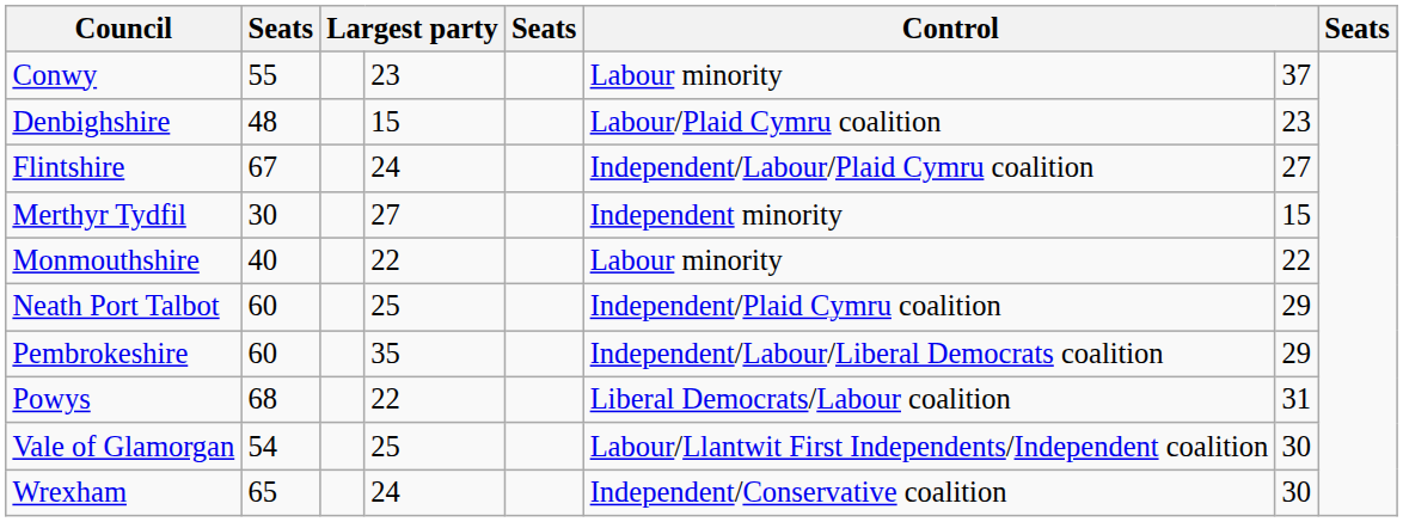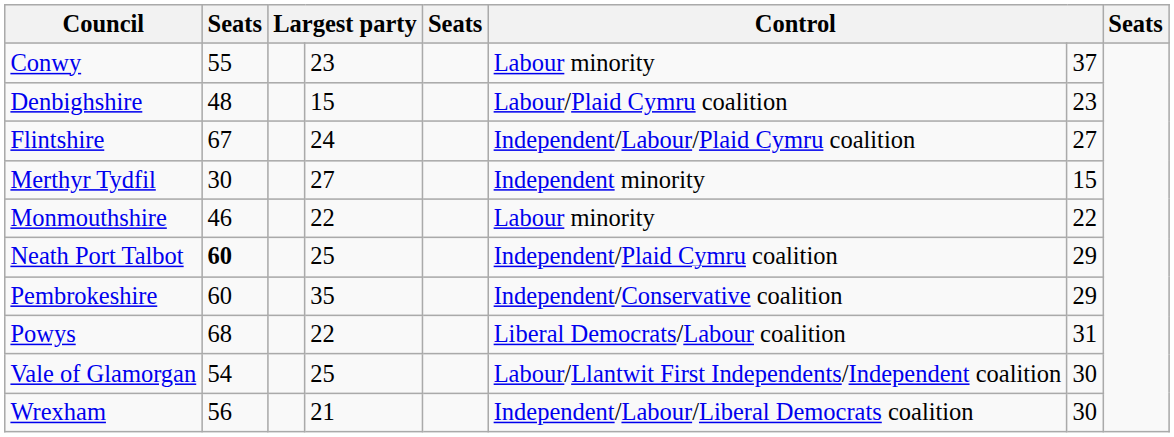 <table class="wikitable sortable">
 <tr>
 <th>Council</th>
 <th>Seats</th>
 <th colspan=2>Largest party</th>
 <th>Seats</th>
 <th colspan=2>Control</th>
 <th>Seats</th>
 </tr>
 <tr>
 <td><a href='#'>Conwy</a></td>
 <td>55</td>
 <td></td>
 <td>23</td>
 <td bgcolor=></td>
 <td><a href='#'>Labour</a> minority</td>
 <td>37</td>
 </tr>
 <tr>
 <td><a href='#'>Denbighshire</a></td>
 <td>48</td>
 <td></td>
 <td>15</td>
 <td bgcolor=></td>
 <td><a href='#'>Labour</a>/<a href='#'>Plaid Cymru</a> coalition</td>
 <td>23</td>
 </tr>
 <tr>
 <td><a href='#'>Flintshire</a></td>
 <td>67</td>
 <td></td>
 <td>24</td>
 <td bgcolor=></td>
 <td><a href='#'>Independent</a>/<a href='#'>Labour</a>/<a href='#'>Plaid Cymru</a> coalition</td>
 <td>27</td>
 </tr>
 <tr>
 <td><a href='#'>Merthyr Tydfil</a></td>
 <td>30</td>
 <td></td>
 <td>27</td>
 <td bgcolor=></td>
 <td><a href='#'>Independent</a> minority</td>
 <td>15</td>
 </tr>
 <tr>
 <td><a href='#'>Monmouthshire</a></td>
-<td>40</td>
+<td>46</td>
 <td></td>
 <td>22</td>
 <td bgcolor=></td>
 <td><a href='#'>Labour</a> minority</td>
 <td>22</td>
 </tr>
 <tr>
 <td><a href='#'>Neath Port Talbot</a></td>
-<td>60</td>
+<td><strong>60</strong></td>
 <td></td>
 <td>25</td>
 <td bgcolor=></td>
 <td><a href='#'>Independent</a>/<a href='#'>Plaid Cymru</a> coalition</td>
 <td>29</td>
 </tr>
 <tr>
 <td><a href='#'>Pembrokeshire</a></td>
 <td>60</td>
 <td></td>
 <td>35</td>
 <td bgcolor=></td>
-<td><a href='#'>Independent</a>/<a href='#'>Labour</a>/<a href='#'>Liberal Democrats</a> coalition</td>
+<td><a href='#'>Independent</a>/<a href='#'>Conservative</a> coalition</td>
 <td>29</td>
 </tr>
 <tr>
 <td><a href='#'>Powys</a></td>
 <td>68</td>
 <td></td>
 <td>22</td>
 <td bgcolor=></td>
 <td><a href='#'>Liberal Democrats</a>/<a href='#'>Labour</a> coalition</td>
 <td>31</td>
 </tr>
 <tr>
 <td><a href='#'>Vale of Glamorgan</a></td>
 <td>54</td>
 <td></td>
 <td>25</td>
 <td bgcolor=></td>
 <td><a href='#'>Labour</a>/<a href='#'>Llantwit First Independents</a>/<a href='#'>Independent</a> coalition</td>
 <td>30</td>
 </tr>
 <tr>
 <td><a href='#'>Wrexham</a></td>
-<td>65</td>
+<td>56</td>
 <td></td>
-<td>24</td>
+<td>21</td>
 <td bgcolor=></td>
-<td><a href='#'>Independent</a>/<a href='#'>Conservative</a> coalition</td>
+<td><a href='#'>Independent</a>/<a href='#'>Labour</a>/<a href='#'>Liberal Democrats</a> coalition</td>
 <td>30</td>
 </tr>
 </table>
